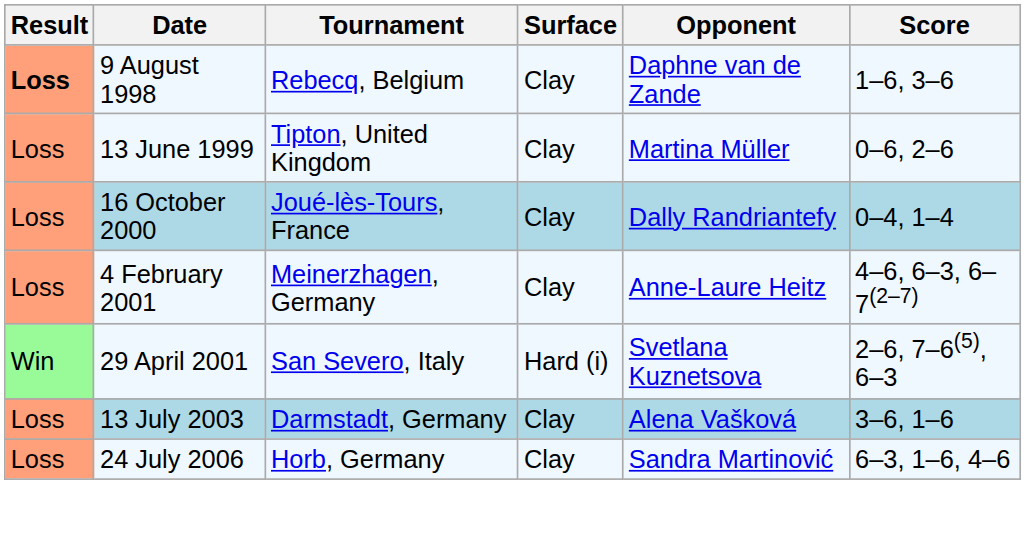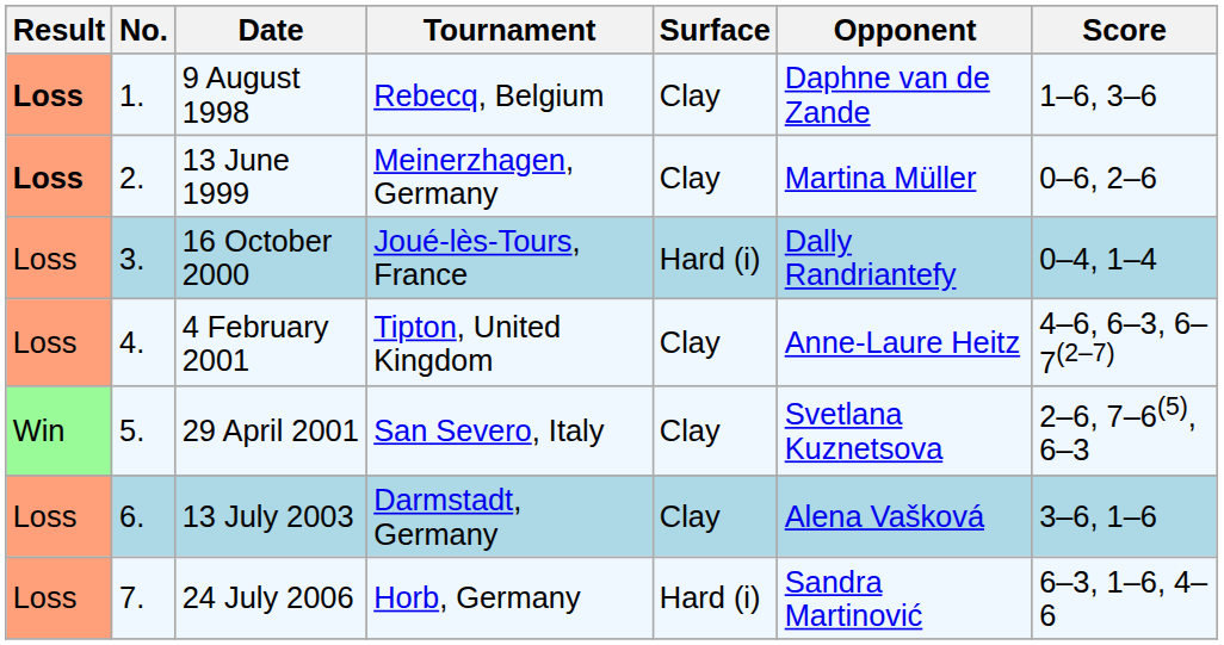 <table class="sortable wikitable" style="font-size:95%">
 <tr>
 <th>Result</th>
+<th>No.</th>
 <th>Date</th>
 <th>Tournament</th>
 <th>Surface</th>
 <th>Opponent</th>
 <th>Score</th>
 </tr>
 <tr bgcolor="#f0f8ff">
 <td style="background:#ffa07a;"><strong>Loss</strong></td>
+<td>1.</td>
 <td>9 August 1998</td>
 <td><a href='#'>Rebecq</a>, Belgium</td>
 <td>Clay</td>
 <td> <a href='#'>Daphne van de Zande</a></td>
 <td>1–6, 3–6</td>
 </tr>
 <tr bgcolor="#f0f8ff">
-<td style="background:#ffa07a;">Loss</td>
+<td style="background:#ffa07a;"><strong>Loss</strong></td>
+<td>2.</td>
 <td>13 June 1999</td>
-<td><a href='#'>Tipton</a>, United Kingdom</td>
+<td><a href='#'>Meinerzhagen</a>, Germany</td>
 <td>Clay</td>
 <td> <a href='#'>Martina Müller</a></td>
 <td>0–6, 2–6</td>
 </tr>
 <tr style="background:lightblue;">
 <td style="background:#ffa07a;">Loss</td>
+<td>3.</td>
 <td>16 October 2000</td>
 <td><a href='#'>Joué-lès-Tours</a>, France</td>
-<td>Clay</td>
+<td>Hard (i)</td>
 <td> <a href='#'>Dally Randriantefy</a></td>
 <td>0–4, 1–4</td>
 </tr>
 <tr bgcolor="#f0f8ff">
 <td style="background:#ffa07a;">Loss</td>
+<td>4.</td>
 <td>4 February 2001</td>
-<td><a href='#'>Meinerzhagen</a>, Germany</td>
+<td><a href='#'>Tipton</a>, United Kingdom</td>
 <td>Clay</td>
 <td> <a href='#'>Anne-Laure Heitz</a></td>
 <td>4–6, 6–3, 6–7<sup>(2–7)</sup></td>
 </tr>
 <tr bgcolor="#f0f8ff">
 <td style="background:#98fb98;">Win</td>
+<td>5.</td>
 <td>29 April 2001</td>
 <td><a href='#'>San Severo</a>, Italy</td>
-<td>Hard (i)</td>
+<td>Clay</td>
 <td> <a href='#'>Svetlana Kuznetsova</a></td>
 <td>2–6, 7–6<sup>(5)</sup>, 6–3</td>
 </tr>
 <tr style="background:lightblue;">
 <td style="background:#ffa07a;">Loss</td>
+<td>6.</td>
 <td>13 July 2003</td>
 <td><a href='#'>Darmstadt</a>, Germany</td>
 <td>Clay</td>
 <td> <a href='#'>Alena Vašková</a></td>
 <td>3–6, 1–6</td>
 </tr>
 <tr style="background:#f0f8ff;">
 <td style="background:#ffa07a;">Loss</td>
+<td>7.</td>
 <td>24 July 2006</td>
 <td><a href='#'>Horb</a>, Germany</td>
-<td>Clay</td>
+<td>Hard (i)</td>
 <td> <a href='#'>Sandra Martinović</a></td>
 <td>6–3, 1–6, 4–6</td>
 </tr>
 </table>
